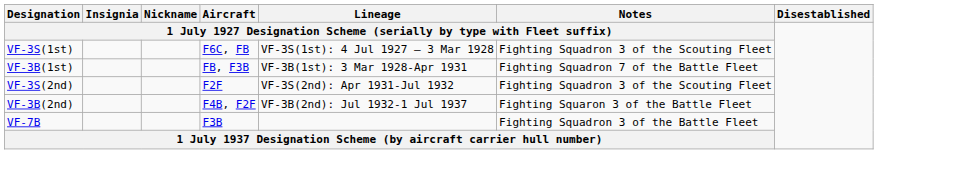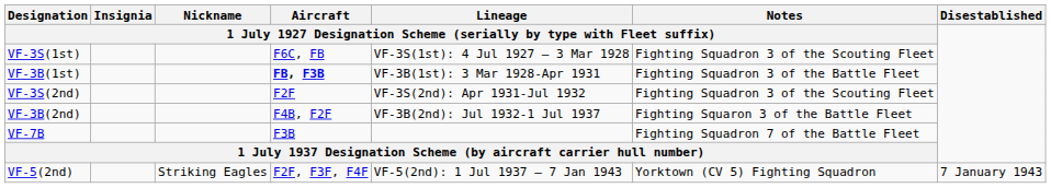 <table class="wikitable">
 <tr>
 <th>Designation</th>
 <th>Insignia</th>
 <th>Nickname</th>
 <th>Aircraft</th>
 <th>Lineage</th>
 <th>Notes</th>
 <th>Disestablished</th>
 </tr>
 <tr>
 <th colspan=6>1 July 1927 Designation Scheme (serially by type with Fleet suffix)</th>
 </tr>
 <tr>
 <td><a href='#'>VF-3S</a>(1st)</td>
 <td></td>
 <td></td>
 <td><a href='#'>F6C</a>, <a href='#'>FB</a></td>
 <td style="white-space: nowrap;">VF-3S(1st): 4 Jul 1927 – 3 Mar 1928</td>
 <td>Fighting Squadron 3 of the Scouting Fleet</td>
 </tr>
 <tr>
 <td><a href='#'>VF-3B</a>(1st)</td>
 <td></td>
 <td></td>
-<td><a href='#'>FB</a>, <a href='#'>F3B</a></td>
+<td><strong><a href='#'>FB</a>, <a href='#'>F3B</a></strong></td>
 <td>VF-3B(1st): 3 Mar 1928-Apr 1931</td>
-<td>Fighting Squadron 7 of the Battle Fleet</td>
+<td>Fighting Squadron 3 of the Battle Fleet</td>
 </tr>
 <tr>
 <td><a href='#'>VF-3S</a>(2nd)</td>
 <td></td>
 <td></td>
 <td><a href='#'>F2F</a></td>
 <td>VF-3S(2nd): Apr 1931-Jul 1932</td>
 <td>Fighting Squadron 3 of the Scouting Fleet</td>
 </tr>
 <tr>
 <td><a href='#'>VF-3B</a>(2nd)</td>
 <td></td>
 <td></td>
 <td><a href='#'>F4B</a>, <a href='#'>F2F</a></td>
 <td>VF-3B(2nd): Jul 1932-1 Jul 1937</td>
 <td>Fighting Squaron 3 of the Battle Fleet</td>
 </tr>
 <tr>
 <td><a href='#'>VF-7B</a></td>
 <td></td>
 <td></td>
 <td><a href='#'>F3B</a></td>
 <td></td>
-<td>Fighting Squadron 3 of the Battle Fleet</td>
+<td>Fighting Squadron 7 of the Battle Fleet</td>
 </tr>
 <tr>
 <th colspan=6>1 July 1937 Designation Scheme (by aircraft carrier hull number)</th>
 </tr>
+<tr>
+<td><a href='#'>VF-5</a>(2nd)</td>
+<td></td>
+<td>Striking Eagles</td>
+<td><a href='#'>F2F</a>, <a href='#'>F3F</a>, <a href='#'>F4F</a></td>
+<td>VF-5(2nd): 1 Jul 1937 – 7 Jan 1943</td>
+<td style="white-space: nowrap;">Yorktown (CV 5) Fighting Squadron </td>
+<td>7 January 1943</td>
+</tr>
 </table>
